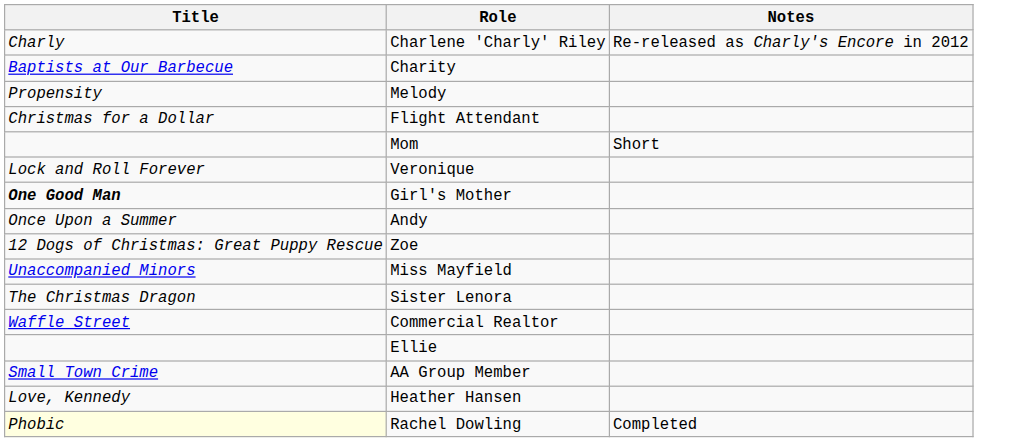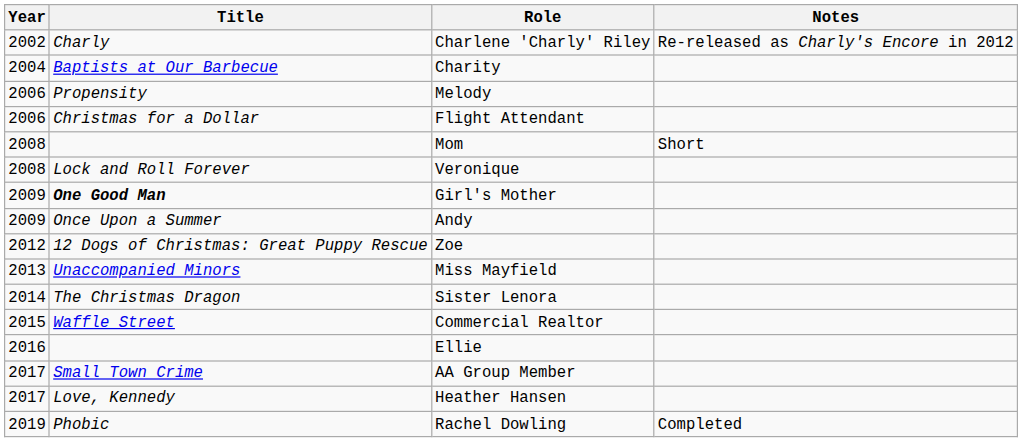 <table class="wikitable sortable">
 <tr>
+<th>Year</th>
 <th>Title</th>
 <th>Role</th>
 <th class="unsortable">Notes</th>
 </tr>
 <tr>
+<td>2002</td>
 <td><em>Charly</em></td>
 <td>Charlene 'Charly' Riley</td>
 <td>Re-released as <em>Charly's Encore</em> in 2012</td>
 </tr>
 <tr>
+<td>2004</td>
 <td><em><a href='#'>Baptists at Our Barbecue</a></em></td>
 <td>Charity</td>
 <td></td>
 </tr>
 <tr>
+<td>2006</td>
 <td><em>Propensity</em></td>
 <td>Melody</td>
 <td></td>
 </tr>
 <tr>
+<td>2006</td>
 <td><em>Christmas for a Dollar</em></td>
 <td>Flight Attendant</td>
 <td></td>
 </tr>
 <tr>
+<td>2008</td>
 <td><em></em></td>
 <td>Mom</td>
 <td>Short</td>
 </tr>
 <tr>
+<td>2008</td>
 <td><em>Lock and Roll Forever</em></td>
 <td>Veronique</td>
 <td></td>
 </tr>
 <tr>
+<td>2009</td>
 <td><strong><em>One Good Man</em></strong></td>
 <td>Girl's Mother</td>
 <td></td>
 </tr>
 <tr>
+<td>2009</td>
 <td><em>Once Upon a Summer</em></td>
 <td>Andy</td>
 <td></td>
 </tr>
 <tr>
+<td>2012</td>
 <td><em>12 Dogs of Christmas: Great Puppy Rescue</em></td>
 <td>Zoe</td>
 <td></td>
 </tr>
 <tr>
+<td>2013</td>
 <td><em><a href='#'>Unaccompanied Minors</a></em></td>
 <td>Miss Mayfield</td>
 <td></td>
 </tr>
 <tr>
+<td>2014</td>
 <td><em>The Christmas Dragon</em></td>
 <td>Sister Lenora</td>
 <td></td>
 </tr>
 <tr>
+<td>2015</td>
 <td><em><a href='#'>Waffle Street</a></em></td>
 <td>Commercial Realtor</td>
 <td></td>
 </tr>
 <tr>
+<td>2016</td>
 <td><em></em></td>
 <td>Ellie</td>
 <td></td>
 </tr>
 <tr>
+<td>2017</td>
 <td><em><a href='#'>Small Town Crime</a></em></td>
 <td>AA Group Member</td>
 <td></td>
 </tr>
 <tr>
+<td>2017</td>
 <td><em>Love, Kennedy</em></td>
 <td>Heather Hansen</td>
 <td></td>
 </tr>
 <tr>
-<td style="background: lightyellow;"><em>Phobic</em></td>
+<td>2019</td>
+<td><em>Phobic</em></td>
 <td>Rachel Dowling</td>
 <td>Completed</td>
 </tr>
 </table>
